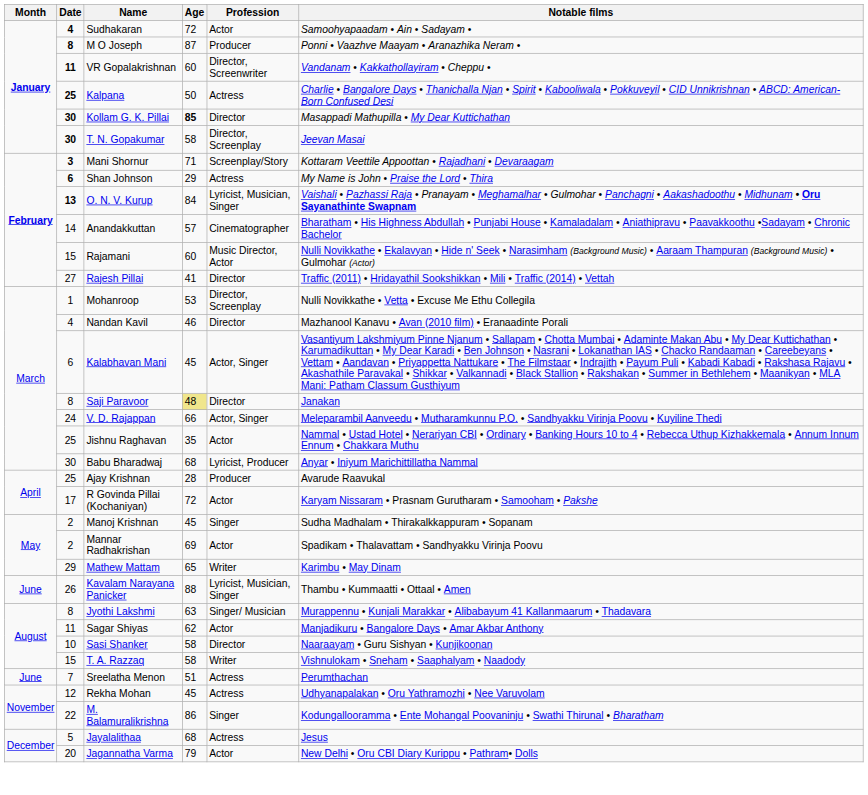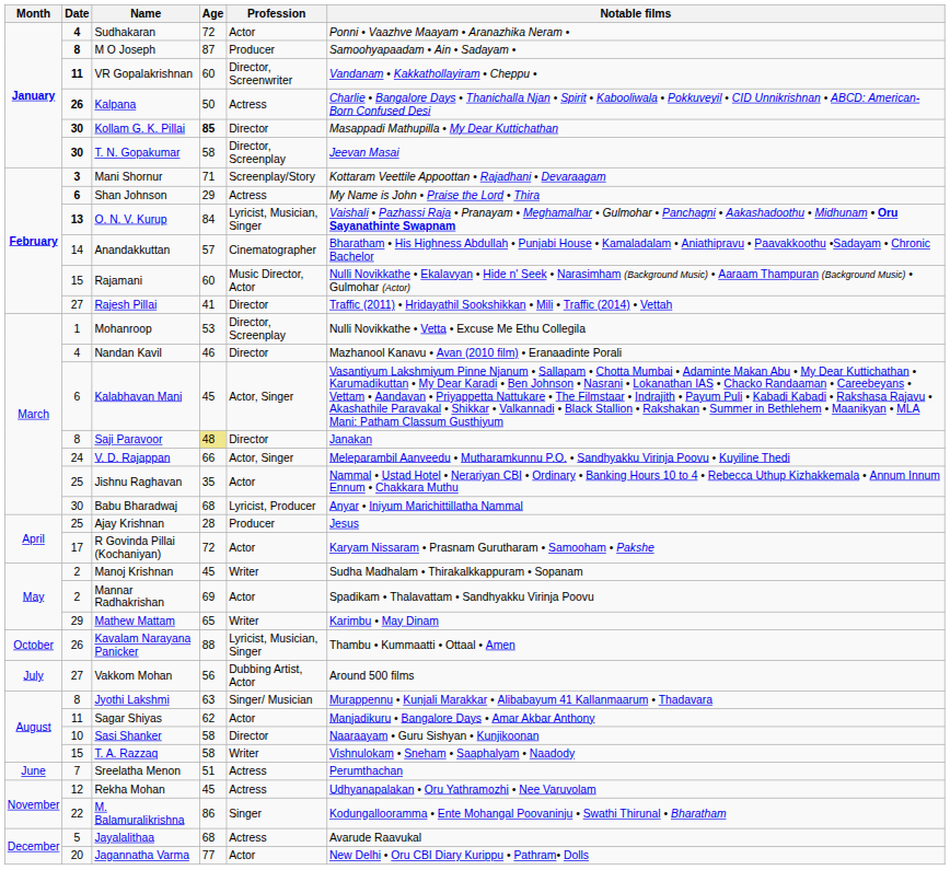 <table class="wikitable sortable"  style="width:100%; font-size:95%;">
 <tr>
 <th>Month</th>
 <th>Date</th>
 <th>Name</th>
 <th>Age</th>
 <th>Profession</th>
 <th>Notable films</th>
 </tr>
 <tr>
 <td rowspan="6" style="text-align:center;"><strong><a href='#'>January</a></strong></td>
 <td style="text-align:center;"><strong>4</strong></td>
 <td>Sudhakaran<br></td>
 <td>72</td>
 <td>Actor</td>
-<td><em>Samoohyapaadam</em>  •  <em>Ain</em>  • <em>Sadayam</em>  •</td>
+<td><em>Ponni</em>  •  <em>Vaazhve Maayam</em>  • <em>Aranazhika Neram</em>  •</td>
 </tr>
 <tr>
 <td style="text-align:center;"><strong>8</strong></td>
 <td>M O Joseph</td>
 <td>87</td>
 <td>Producer</td>
-<td><em>Ponni</em>  •  <em>Vaazhve Maayam</em>  • <em>Aranazhika Neram</em>  •</td>
+<td><em>Samoohyapaadam</em>  •  <em>Ain</em>  • <em>Sadayam</em>  •</td>
 </tr>
 <tr>
 <td style="text-align:center;"><strong>11</strong></td>
 <td>VR Gopalakrishnan</td>
 <td>60</td>
 <td>Director, Screenwriter</td>
 <td><em><a href='#'>Vandanam</a></em>  •  <em><a href='#'>Kakkathollayiram</a></em>  • <em>Cheppu</em>  •</td>
 </tr>
 <tr>
-<td style="text-align:center;"><strong>25</strong></td>
+<td style="text-align:center;"><strong>26</strong></td>
 <td><a href='#'>Kalpana</a></td>
 <td>50</td>
 <td>Actress</td>
 <td><em><a href='#'>Charlie</a></em>  •  <em><a href='#'>Bangalore Days</a></em> • <em><a href='#'>Thanichalla Njan</a></em>   • <em><a href='#'>Spirit</a></em> • <em><a href='#'>Kabooliwala</a></em>  • <em><a href='#'>Pokkuveyil</a></em> • <em><a href='#'>CID Unnikrishnan</a></em> • <em><a href='#'>ABCD: American-Born Confused Desi</a></em></td>
 </tr>
 <tr>
 <td style="text-align:center;"><strong>30</strong></td>
 <td><a href='#'>Kollam G. K. Pillai</a></td>
 <td><strong>85</strong></td>
 <td>Director</td>
 <td><em>Masappadi Mathupilla</em> • <em><a href='#'>My Dear Kuttichathan</a></em></td>
 </tr>
 <tr>
 <td style="text-align:center;"><strong>30</strong></td>
 <td><a href='#'>T. N. Gopakumar</a></td>
 <td>58</td>
 <td>Director, Screenplay</td>
 <td><em><a href='#'>Jeevan Masai</a></em></td>
 </tr>
 <tr>
 <td rowspan="6" style="text-align:center;"><strong><a href='#'>February</a></strong></td>
 <td style="text-align:center;"><strong>3</strong></td>
 <td>Mani Shornur<br></td>
 <td>71</td>
 <td>Screenplay/Story</td>
 <td><em>Kottaram Veettile Appoottan</em> • <em><a href='#'>Rajadhani</a></em>  •  <em><a href='#'>Devaraagam</a></em></td>
 </tr>
 <tr>
 <td style="text-align:center;"><strong>6</strong></td>
 <td>Shan Johnson<br></td>
 <td>29</td>
 <td>Actress</td>
 <td><em>My Name is John</em> • <em><a href='#'>Praise the Lord</a></em>  •  <em><a href='#'>Thira</a></em></td>
 </tr>
 <tr>
 <td style="text-align:center;"><strong>13</strong></td>
 <td><a href='#'>O. N. V. Kurup</a><br></td>
 <td>84</td>
 <td>Lyricist, Musician, Singer</td>
 <td><em><a href='#'>Vaishali</a></em> • <em><a href='#'>Pazhassi Raja</a></em> • <em>Pranayam</em> • <em><a href='#'>Meghamalhar</a></em> • <em>Gulmohar</em> • <em><a href='#'>Panchagni</a></em> • <em><a href='#'>Aakashadoothu</a></em> • <em><a href='#'>Midhunam</a><strong> • </em><a href='#'>Oru Sayanathinte Swapnam</a><em></td>
 </tr>
 <tr>
 <td style="text-align:center;"></strong>14<strong></td>
 <td>Anandakkuttan</td>
 <td>57</td>
 <td>Cinematographer</td>
 <td></em><a href='#'>Bharatham</a><em> • </em><a href='#'>His Highness Abdullah</a><em> • </em><a href='#'>Punjabi House</a><em> • </em><a href='#'>Kamaladalam</a><em> • </em><a href='#'>Aniathipravu</a><em> • </em><a href='#'>Paavakkoothu</a><em> •</em><a href='#'>Sadayam</a><em> • </em><a href='#'>Chronic Bachelor</a><em></td>
 </tr>
 <tr>
 <td style="text-align:center;"></strong>15<strong></td>
 <td>Rajamani</td>
 <td>60</td>
 <td>Music Director, Actor</td>
 <td></em><a href='#'>Nulli Novikkathe</a><em> • </em><a href='#'>Ekalavyan</a><em> • </em><a href='#'>Hide n' Seek</a><em> • </em><a href='#'>Narasimham</a><em> <small>(Background Music)</small> • </em><a href='#'>Aaraam Thampuran</a><em> <small>(Background Music)</small> • </em>Gulmohar<em> <small>(Actor)</small></td>
 </tr>
 <tr>
 <td style="text-align:center;"></strong>27<strong></td>
 <td><a href='#'>Rajesh Pillai</a><br></td>
 <td>41</td>
 <td>Director</td>
 <td></em><a href='#'>Traffic (2011)</a><em> • </em><a href='#'>Hridayathil Sookshikkan</a><em> •  </em><a href='#'>Mili</a><em> • </em><a href='#'>Traffic (2014)</a><em> • </em><a href='#'>Vettah</a><em></td>
 </tr>
 <tr>
 <td rowspan="7" style="text-align:center;"></strong><a href='#'>March</a><strong></td>
 <td style="text-align:center;"></strong>1<strong></td>
 <td>Mohanroop<br></td>
 <td>53</td>
 <td>Director, Screenplay</td>
 <td></em>Nulli Novikkathe<em> • </em><a href='#'>Vetta</a><em>  •  </em>Excuse Me Ethu Collegila<em></td>
 </tr>
 <tr>
 <td style="text-align:center;"></strong>4<strong></td>
 <td>Nandan Kavil<br></td>
 <td>46</td>
 <td>Director</td>
 <td></em>Mazhanool Kanavu<em> • </em><a href='#'>Avan (2010 film)</a><em> •  </em>Eranaadinte Porali<em></td>
 </tr>
 <tr>
 <td style="text-align:center;"></strong>6<strong></td>
 <td><a href='#'>Kalabhavan Mani</a><br></td>
 <td>45</td>
 <td>Actor, Singer</td>
 <td></em><a href='#'>Vasantiyum Lakshmiyum Pinne Njanum</a><em> • </em><a href='#'>Sallapam</a><em> • </em><a href='#'>Chotta Mumbai</a><em> • </em><a href='#'>Adaminte Makan Abu</a><em> • </em><a href='#'>My Dear Kuttichathan</a><em> • </em><a href='#'>Karumadikuttan</a><em> • </em><a href='#'>My Dear Karadi</a><em> • </em><a href='#'>Ben Johnson</a><em> • </em><a href='#'>Nasrani</a><em> • </em><a href='#'>Lokanathan IAS</a><em> • </em><a href='#'>Chacko Randaaman</a><em> • </em><a href='#'>Careebeyans</a><em> • </em><a href='#'>Vettam</a><em> • </em><a href='#'>Aandavan</a><em> • </em><a href='#'>Priyappetta Nattukare</a><em> • </em><a href='#'>The Filmstaar</a><em> • </em><a href='#'>Indrajith</a><em> • </em><a href='#'>Payum Puli</a><em> • </em><a href='#'>Kabadi Kabadi</a><em> • </em><a href='#'>Rakshasa Rajavu</a><em> • </em><a href='#'>Akashathile Paravakal</a><em> • </em><a href='#'>Shikkar</a><em> • </em><a href='#'>Valkannadi</a><em> • </em><a href='#'>Black Stallion</a><em> • </em><a href='#'>Rakshakan</a><em> • </em><a href='#'>Summer in Bethlehem</a><em> • </em><a href='#'>Maanikyan</a><em> • </em><a href='#'>MLA Mani: Patham Classum Gusthiyum</a><em></td>
 </tr>
 <tr>
 <td style="text-align:center;"></strong>8<strong></td>
 <td><a href='#'>Saji Paravoor</a><br></td>
 <td style="background: khaki;">48</td>
 <td>Director</td>
 <td></em><a href='#'>Janakan</a><em></td>
 </tr>
 <tr>
 <td style="text-align:center;"></strong>24<strong></td>
 <td><a href='#'>V. D. Rajappan</a><br></td>
 <td>66</td>
 <td>Actor, Singer</td>
 <td></em><a href='#'>Meleparambil Aanveedu</a><em> • </em><a href='#'>Mutharamkunnu P.O.</a><em> • </em><a href='#'>Sandhyakku Virinja Poovu</a><em> • </em><a href='#'>Kuyiline Thedi</a><em></td>
 </tr>
 <tr>
 <td style="text-align:center;"></strong>25<strong></td>
 <td>Jishnu Raghavan<br></td>
 <td>35</td>
 <td>Actor</td>
 <td></em><a href='#'>Nammal</a><em> • </em><a href='#'>Ustad Hotel</a><em> • </em><a href='#'>Nerariyan CBI</a><em> • </em><a href='#'>Ordinary</a><em> • </em><a href='#'>Banking Hours 10 to 4</a><em> • </em><a href='#'>Rebecca Uthup Kizhakkemala</a><em> • </em><a href='#'>Annum Innum Ennum</a><em> • </em><a href='#'>Chakkara Muthu</a><em></td>
 </tr>
 <tr>
 <td style="text-align:center;"></strong>30<strong></td>
 <td>Babu Bharadwaj<br></td>
 <td>68</td>
 <td>Lyricist, Producer</td>
 <td></em><a href='#'>Anyar</a><em> • </em><a href='#'>Iniyum Marichittillatha Nammal</a><em></td>
 </tr>
 <tr>
 <td rowspan="2" style="text-align:center;"></strong><a href='#'>April</a><strong></td>
 <td style="text-align:center;"></strong>25<strong></td>
 <td>Ajay Krishnan<br></td>
 <td>28</td>
 <td>Producer</td>
-<td></em>Avarude Raavukal<em></td>
+<td><a href='#'>Jesus</a></td>
 </tr>
 <tr>
 <td style="text-align:center;"></strong>17<strong></td>
 <td>R Govinda Pillai (Kochaniyan)</td>
 <td>72</td>
 <td>Actor</td>
 <td></em><a href='#'>Karyam Nissaram</a><em>  •  </em>Prasnam Gurutharam<em> • </em><a href='#'>Samooham</a> • <em><a href='#'>Pakshe</a></td>
 </tr>
 <tr>
 <td rowspan="3" style="text-align:center;"></strong><a href='#'>May</a><strong></td>
 <td style="text-align:center;"></strong>2<strong></td>
 <td>Manoj Krishnan<br></td>
 <td>45</td>
-<td>Singer</td>
+<td>Writer</td>
 <td></em>Sudha Madhalam<em> • </em>Thirakalkkappuram<em>  •  </em>Sopanam<em></td>
 </tr>
 <tr>
 <td style="text-align:center;"></strong>2<strong></td>
 <td>Mannar Radhakrishan<br></td>
 <td>69</td>
 <td>Actor</td>
 <td></em>Spadikam<em> • </em>Thalavattam<em>  •  </em>Sandhyakku Virinja Poovu<em></td>
 </tr>
 <tr>
 <td style="text-align:center;"></strong>29<strong></td>
 <td><a href='#'>Mathew Mattam</a><br></td>
 <td>65</td>
 <td>Writer</td>
 <td></em><a href='#'>Karimbu</a><em> • </em><a href='#'>May Dinam</a><em></td>
 </tr>
 <tr>
-<td rowspan="1" style="text-align:center;"></strong><a href='#'>June</a><strong></td>
+<td rowspan="1" style="text-align:center;"></strong><a href='#'>October</a><strong></td>
 <td style="text-align:center;"></strong>26<strong></td>
 <td><a href='#'>Kavalam Narayana Panicker</a><br></td>
 <td>88</td>
 <td>Lyricist, Musician, Singer</td>
 <td></em>Thambu<em> • </em>Kummaatti<em>  •  </em>Ottaal<em> •   </em><a href='#'>Amen</a><em></td>
+</tr>
+<tr>
+<td rowspan="1" style="text-align:center;"></strong><a href='#'>July</a><strong></td>
+<td style="text-align:center;"></strong>27<strong></td>
+<td>Vakkom Mohan</td>
+<td>56</td>
+<td>Dubbing Artist, Actor</td>
+<td>Around 500 films</td>
 </tr>
 <tr>
 <td rowspan="4" style="text-align:center;"></strong><a href='#'>August</a><strong></td>
 <td style="text-align:center;"></strong>8<strong></td>
 <td><a href='#'>Jyothi Lakshmi</a></td>
 <td>63</td>
 <td>Singer/ Musician</td>
 <td></em><a href='#'>Murappennu</a><em>  •  </em><a href='#'>Kunjali Marakkar</a><em> •   </em><a href='#'>Alibabayum 41 Kallanmaarum</a><em> • </em><a href='#'>Thadavara</a><em></td>
 </tr>
 <tr>
 <td style="text-align:center;"></strong>11<strong></td>
 <td>Sagar Shiyas</td>
 <td>62</td>
 <td>Actor</td>
 <td></em><a href='#'>Manjadikuru</a><em>  •  </em><a href='#'>Bangalore Days</a><em> • </em><a href='#'>Amar Akbar Anthony</a><em></td>
 </tr>
 <tr>
 <td style="text-align:center;"></strong>10<strong></td>
 <td><a href='#'>Sasi Shanker</a></td>
 <td>58</td>
 <td>Director</td>
 <td></em><a href='#'>Naaraayam</a><em>  •  </em>Guru Sishyan<em> • </em><a href='#'>Kunjikoonan</a><em></td>
 </tr>
 <tr>
 <td style="text-align:center;"></strong>15<strong></td>
 <td><a href='#'>T. A. Razzaq</a></td>
 <td>58</td>
 <td>Writer</td>
 <td></em><a href='#'>Vishnulokam</a><em>  •  </em><a href='#'>Sneham</a><em> •   </em><a href='#'>Saaphalyam</a><em> • </em><a href='#'>Naadody</a><em></td>
 </tr>
 <tr>
 <td rowspan="1" style="text-align:center;"></strong><a href='#'>June</a><strong></td>
 <td style="text-align:center;"></strong>7<strong></td>
 <td>Sreelatha Menon</td>
 <td>51</td>
 <td>Actress</td>
 <td></em><a href='#'>Perumthachan</a><em></td>
 </tr>
 <tr>
 <td rowspan="2" style="text-align:center;"></strong><a href='#'>November</a><strong></td>
 <td style="text-align:center;"></strong>12<strong></td>
 <td>Rekha Mohan</td>
 <td>45</td>
 <td>Actress</td>
 <td></em><a href='#'>Udhyanapalakan</a><em>  •  </em><a href='#'>Oru Yathramozhi</a><em> •   </em><a href='#'>Nee Varuvolam</a><em></td>
 </tr>
 <tr>
 <td style="text-align:center;"></strong>22<strong></td>
 <td><a href='#'>M. Balamuralikrishna</a></td>
 <td>86</td>
 <td>Singer</td>
 <td></em><a href='#'>Kodungallooramma</a><em> •  </em><a href='#'>Ente Mohangal Poovaninju</a><em> •   </em><a href='#'>Swathi Thirunal</a>  •   <em><a href='#'>Bharatham</a></td>
 </tr>
 <tr>
 <td rowspan="2" style="text-align:center;"></strong><a href='#'>December</a><strong></td>
 <td style="text-align:center;"></strong>5<strong></td>
 <td><a href='#'>Jayalalithaa</a></td>
 <td>68</td>
 <td>Actress</td>
-<td><a href='#'>Jesus</a></td>
+<td></em>Avarude Raavukal<em></td>
 </tr>
 <tr>
 <td style="text-align:center;"></strong>20<strong></td>
 <td><a href='#'>Jagannatha Varma</a></td>
-<td>79</td>
+<td>77</td>
 <td>Actor</td>
 <td><a href='#'>New Delhi</a> • <a href='#'>Oru CBI Diary Kurippu</a> • <a href='#'>Pathram</a>• <a href='#'>Dolls</a></td>
 </tr>
 </table>
